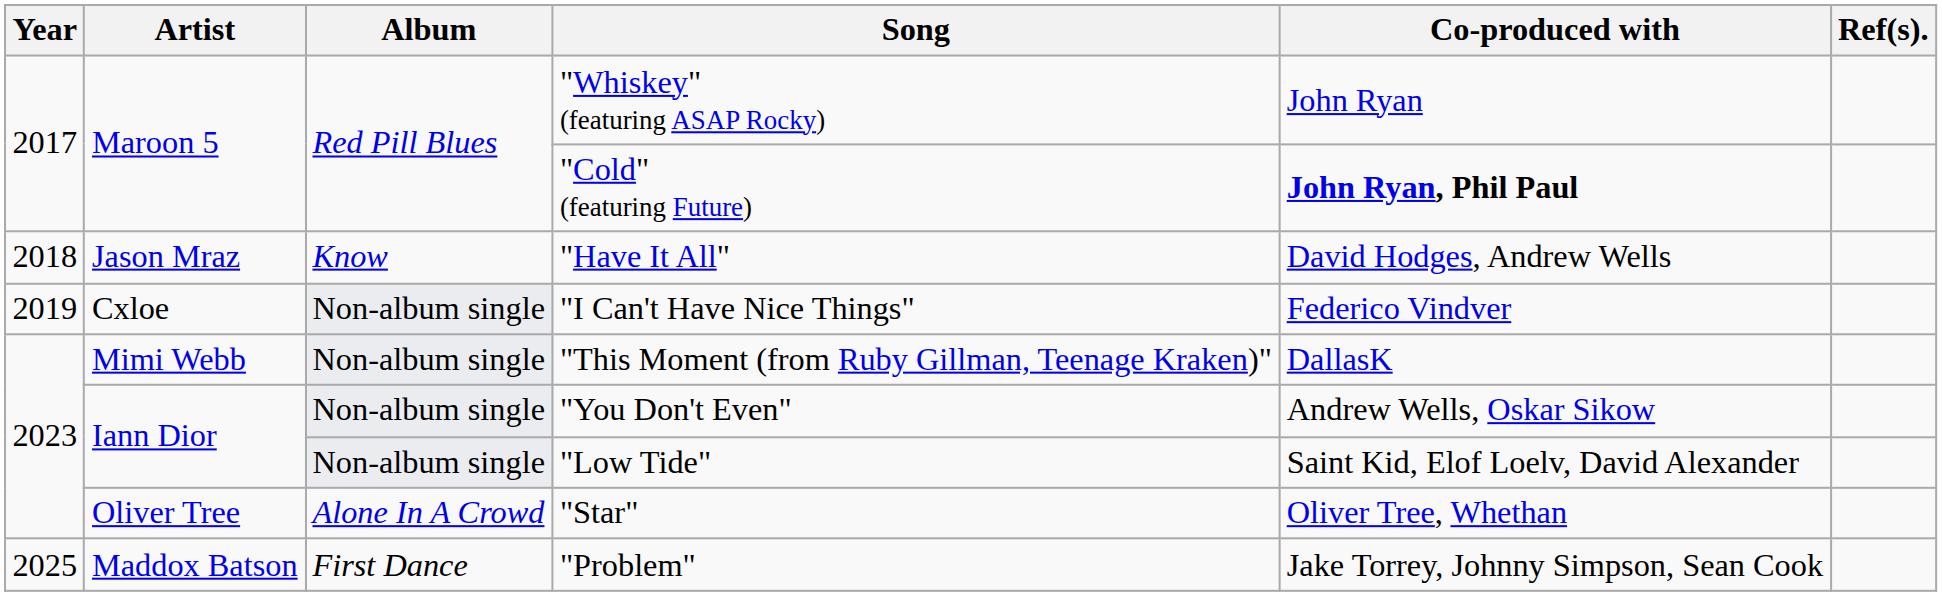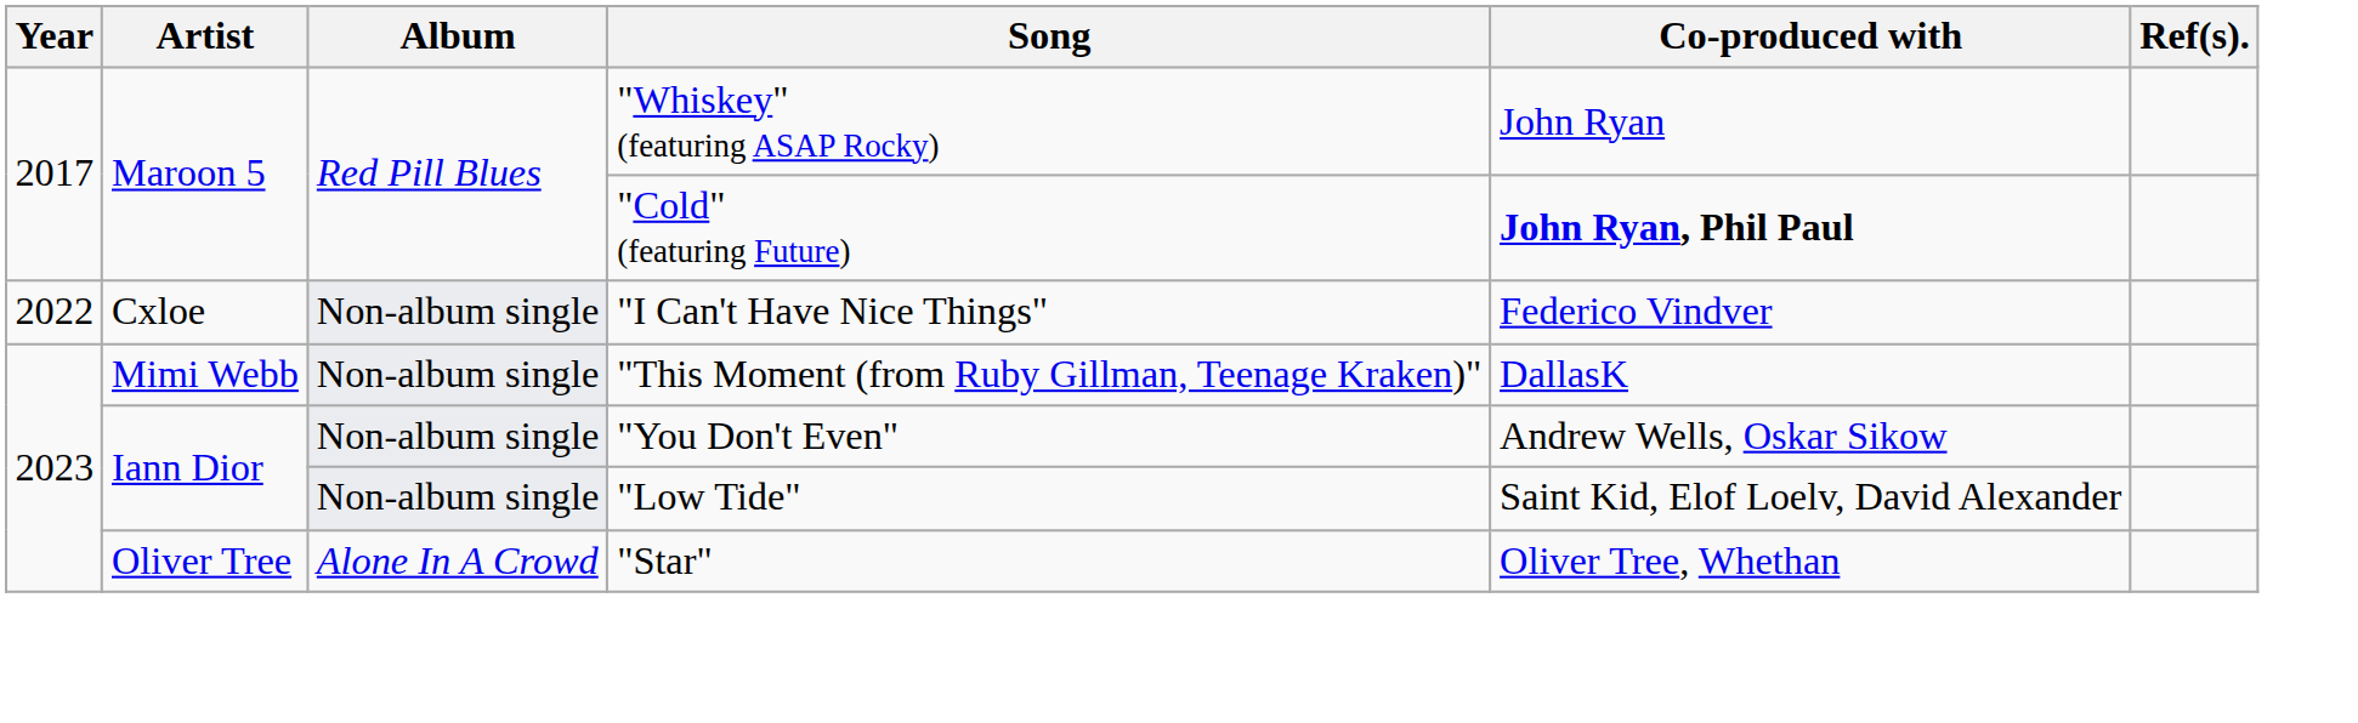 <table class="wikitable">
 <tr>
 <th>Year</th>
 <th>Artist</th>
 <th>Album</th>
 <th>Song</th>
 <th>Co-produced with</th>
 <th>Ref(s).</th>
 </tr>
 <tr>
 <td rowspan="2">2017</td>
 <td rowspan="2"><a href='#'>Maroon 5</a></td>
 <td rowspan="2"><em><a href='#'>Red Pill Blues</a></em></td>
 <td>"<a href='#'>Whiskey</a>"<br><small>(featuring <a href='#'>ASAP Rocky</a>)</small></td>
 <td><a href='#'>John Ryan</a></td>
 <td></td>
 </tr>
 <tr>
 <td>"<a href='#'>Cold</a>"<br><small>(featuring <a href='#'>Future</a>)</small></td>
 <td><strong><a href='#'>John Ryan</a>, Phil Paul</strong></td>
 <td></td>
 </tr>
 <tr>
-<td>2018</td>
-<td><a href='#'>Jason Mraz</a></td>
-<td><a href='#'><em>Know</em></a></td>
-<td>"<a href='#'>Have It All</a>"</td>
-<td><a href='#'>David Hodges</a>, Andrew Wells</td>
-<td></td>
-</tr>
-<tr>
-<td>2019</td>
+<td>2022</td>
 <td>Cxloe</td>
 <td style="background: #EAECF0; text-align:center;">Non-album single</td>
 <td>"I Can't Have Nice Things"</td>
 <td><a href='#'>Federico Vindver</a></td>
 <td></td>
 </tr>
 <tr>
 <td rowspan="4">2023</td>
 <td><a href='#'>Mimi Webb</a></td>
 <td style="background: #EAECF0; text-align:center;">Non-album single</td>
 <td>"This Moment (from <a href='#'>Ruby Gillman, Teenage Kraken</a>)"</td>
 <td><a href='#'>DallasK</a></td>
 <td></td>
 </tr>
 <tr>
 <td rowspan="2"><a href='#'>Iann Dior</a></td>
 <td style="background: #EAECF0; text-align:center;">Non-album single</td>
 <td>"You Don't Even"</td>
 <td>Andrew Wells, <a href='#'>Oskar Sikow</a></td>
 <td></td>
 </tr>
 <tr>
 <td style="background: #EAECF0; text-align:center;">Non-album single</td>
 <td>"Low Tide"</td>
 <td>Saint Kid, Elof Loelv, David Alexander</td>
 <td></td>
 </tr>
 <tr>
 <td><a href='#'>Oliver Tree</a></td>
 <td><a href='#'><em>Alone In A Crowd</em></a></td>
 <td>"Star"</td>
 <td><a href='#'>Oliver Tree</a>, <a href='#'>Whethan</a></td>
 <td></td>
 </tr>
-<tr>
-<td>2025</td>
-<td><a href='#'>Maddox Batson</a></td>
-<td><em>First Dance</em></td>
-<td>"Problem"</td>
-<td>Jake Torrey, Johnny Simpson, Sean Cook</td>
-<td></td>
-</tr>
 </table>
